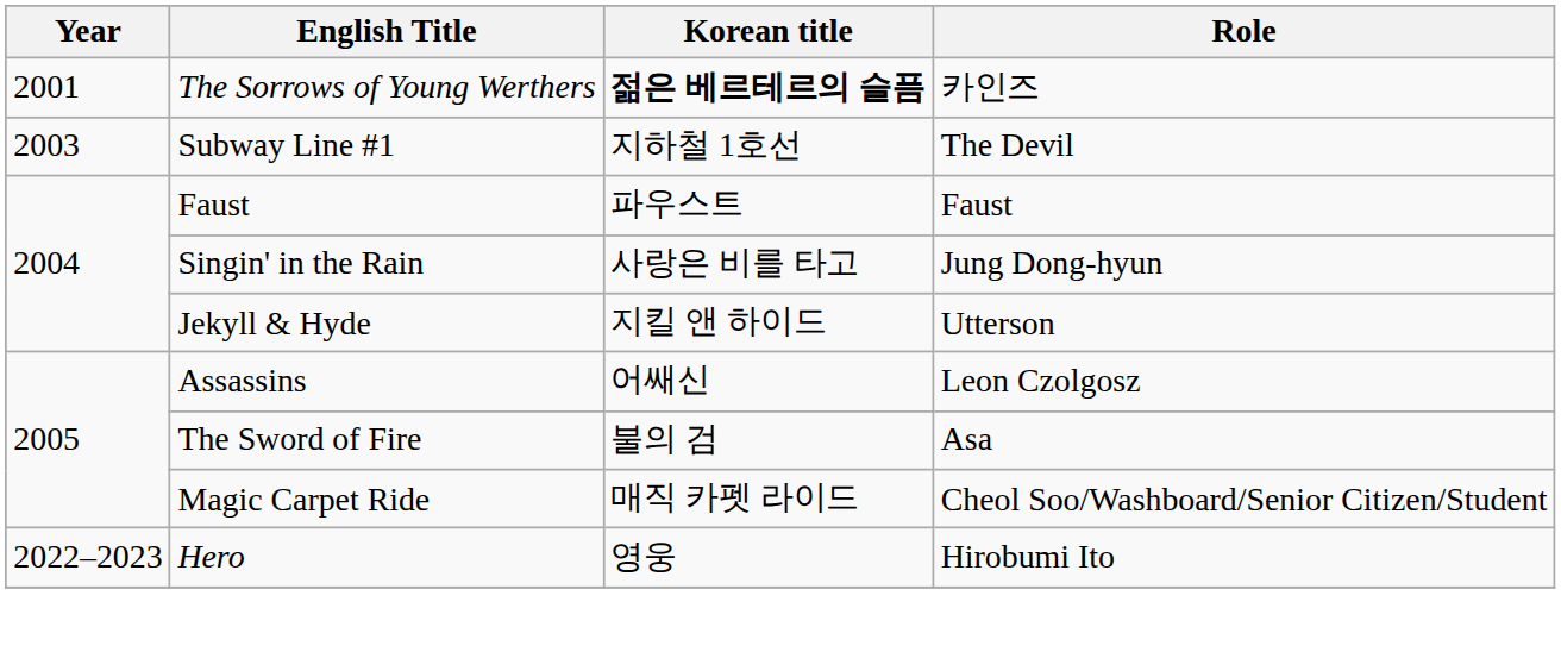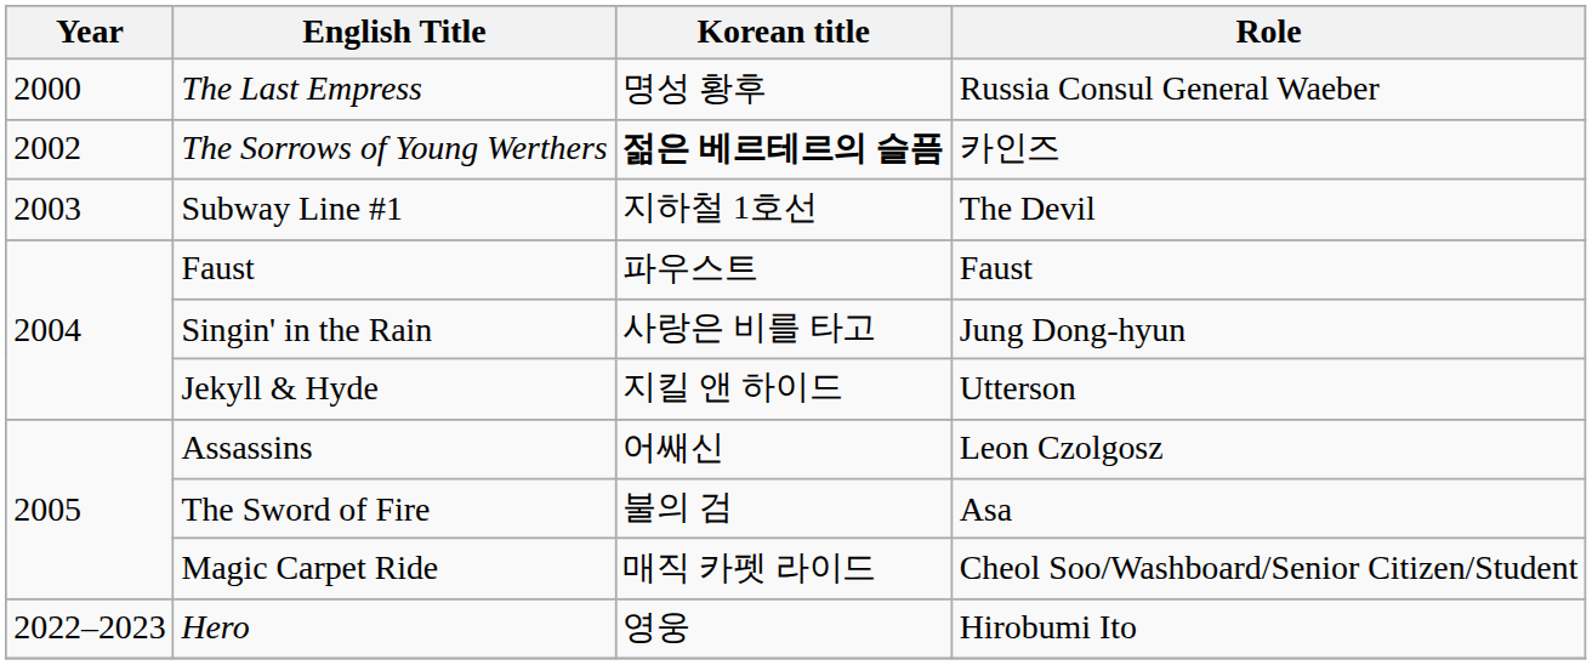 <table class="wikitable">
 <tr>
 <th>Year</th>
 <th>English Title</th>
 <th>Korean title</th>
 <th>Role</th>
 </tr>
 <tr>
-<td>2001</td>
+<td>2000</td>
+<td><em>The Last Empress</em></td>
+<td>명성 황후</td>
+<td>Russia Consul General Waeber</td>
+</tr>
+<tr>
+<td>2002</td>
 <td><em>The Sorrows of Young Werthers</em></td>
 <td><strong>젊은 베르테르의 슬픔</strong></td>
 <td>카인즈</td>
 </tr>
 <tr>
 <td>2003</td>
 <td>Subway Line #1</td>
 <td>지하철 1호선</td>
 <td>The Devil</td>
 </tr>
 <tr>
 <td rowspan="3">2004</td>
 <td>Faust</td>
 <td>파우스트</td>
 <td>Faust</td>
 </tr>
 <tr>
 <td>Singin' in the Rain</td>
 <td>사랑은 비를 타고</td>
 <td>Jung Dong-hyun</td>
 </tr>
 <tr>
 <td>Jekyll & Hyde</td>
 <td>지킬 앤 하이드</td>
 <td>Utterson</td>
 </tr>
 <tr>
 <td rowspan="3">2005</td>
 <td>Assassins</td>
 <td>어쌔신</td>
 <td>Leon Czolgosz</td>
 </tr>
 <tr>
 <td>The Sword of Fire</td>
 <td>불의 검</td>
 <td>Asa</td>
 </tr>
 <tr>
 <td>Magic Carpet Ride</td>
 <td>매직 카펫 라이드</td>
 <td>Cheol Soo/Washboard/Senior Citizen/Student</td>
 </tr>
 <tr>
 <td>2022–2023</td>
 <td><em>Hero</em></td>
 <td>영웅</td>
 <td>Hirobumi Ito </td>
 </tr>
 <tr>
 </tr>
 </table>
